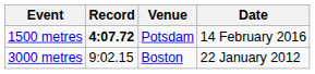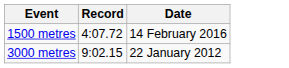 <table class="wikitable">
 <tr>
 <th>Event</th>
 <th>Record</th>
-<th>Venue</th>
 <th>Date</th>
 </tr>
 <tr>
 <td><a href='#'>1500 metres</a></td>
-<td><strong>4:07.72</strong></td>
-<td><a href='#'>Potsdam</a></td>
+<td>4:07.72</td>
 <td>14 February 2016</td>
 </tr>
 <tr>
 <td><a href='#'>3000 metres</a></td>
 <td>9:02.15</td>
-<td><a href='#'>Boston</a></td>
 <td>22 January 2012</td>
 </tr>
 </table>
